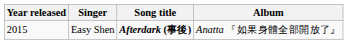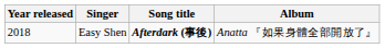 <table class="wikitable" style="margin-bottom: 10px;">
 <tr>
 <th>Year released</th>
 <th>Singer</th>
 <th>Song title</th>
 <th>Album</th>
 </tr>
 <tr>
-<td>2015</td>
+<td>2018</td>
 <td>Easy Shen</td>
 <td><strong><em>Afterdark</em> (事後)</strong></td>
 <td><em>Anatta</em> 『如果身體全部開放了』</td>
 </tr>
 </table>
